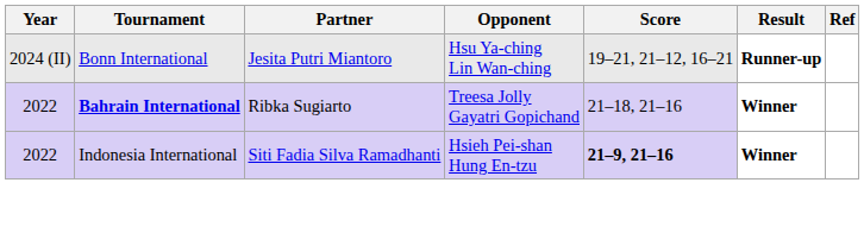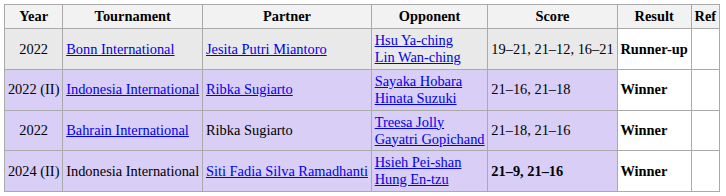 <table class="sortable wikitable" style="font-size: 90%;">
 <tr>
 <th>Year</th>
 <th>Tournament</th>
 <th>Partner</th>
 <th>Opponent</th>
 <th>Score</th>
 <th>Result</th>
 <th>Ref</th>
 </tr>
 <tr style="background:#E9E9E9">
-<td align="center">2024 (II)</td>
+<td align="center">2022</td>
 <td align="left"><a href='#'>Bonn International</a></td>
 <td align="left"> <a href='#'>Jesita Putri Miantoro</a></td>
 <td align="left"> <a href='#'>Hsu Ya-ching</a><br> <a href='#'>Lin Wan-ching</a></td>
 <td align="left">19–21, 21–12, 16–21</td>
 <td style="text-align:left; background:white"> <strong>Runner-up</strong></td>
 <td style="text-align:center; background:white"></td>
 </tr>
 <tr style="background:#D8CEF6">
+<td align="center">2022 (II)</td>
+<td align="left"><a href='#'>Indonesia International</a></td>
+<td align="left"> <a href='#'>Ribka Sugiarto</a></td>
+<td align="left"> <a href='#'>Sayaka Hobara</a><br> <a href='#'>Hinata Suzuki</a></td>
+<td align="left">21–16, 21–18</td>
+<td style="text-align:left; background:white"> <strong>Winner</strong></td>
+<td style="text-align:center; background:white"></td>
+</tr>
+<tr style="background:#D8CEF6">
 <td align="center">2022</td>
-<td align="left"><strong><a href='#'>Bahrain International</a></strong></td>
+<td align="left"><a href='#'>Bahrain International</a></td>
 <td align="left"> Ribka Sugiarto</td>
 <td align="left"> <a href='#'>Treesa Jolly</a><br> <a href='#'>Gayatri Gopichand</a></td>
 <td align="left">21–18, 21–16</td>
 <td style="text-align:left; background:white"> <strong>Winner</strong></td>
 <td style="text-align:center; background:white"></td>
 </tr>
 <tr style="background:#D8CEF6">
-<td align="center">2022</td>
+<td align="center">2024 (II)</td>
 <td align="left">Indonesia International</td>
 <td align="left"> <a href='#'>Siti Fadia Silva Ramadhanti</a></td>
 <td align="left"> <a href='#'>Hsieh Pei-shan</a> <br> <a href='#'>Hung En-tzu</a></td>
 <td align="left"><strong>21–9, 21–16</strong></td>
 <td style="text-align:left; background:white"> <strong>Winner</strong></td>
 <td style="text-align:center; background:white"></td>
 </tr>
 </table>
